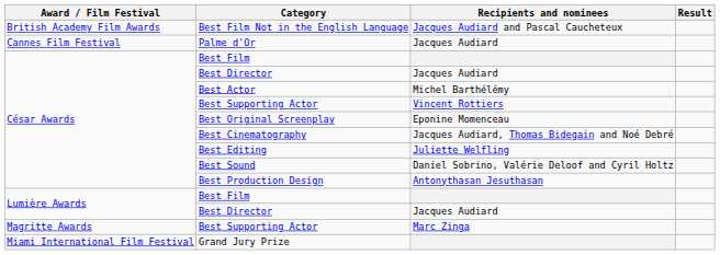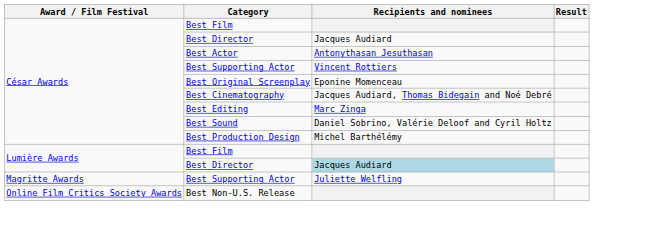 <table class="wikitable plainrowheaders sortable">
 <tr style="background:#ccc; text-align:center;">
 <th scope="col">Award / Film Festival</th>
 <th scope="col">Category</th>
 <th scope="col">Recipients and nominees</th>
 <th scope="col">Result</th>
-</tr>
-<tr>
-<td><a href='#'>British Academy Film Awards</a></td>
-<td><a href='#'>Best Film Not in the English Language</a></td>
-<td><a href='#'>Jacques Audiard</a> and Pascal Caucheteux</td>
-<td></td>
-</tr>
-<tr>
-<td><a href='#'>Cannes Film Festival</a></td>
-<td><a href='#'>Palme d'Or</a></td>
-<td>Jacques Audiard</td>
-<td></td>
 </tr>
 <tr>
 <td rowspan=9><a href='#'>César Awards</a></td>
 <td><a href='#'>Best Film</a></td>
 <th></th>
 <td></td>
 </tr>
 <tr>
 <td><a href='#'>Best Director</a></td>
 <td>Jacques Audiard</td>
 <td></td>
 </tr>
 <tr>
 <td><a href='#'>Best Actor</a></td>
-<td>Michel Barthélémy</td>
+<td><a href='#'>Antonythasan Jesuthasan</a></td>
 <td></td>
 </tr>
 <tr>
 <td><a href='#'>Best Supporting Actor</a></td>
 <td><a href='#'>Vincent Rottiers</a></td>
 <td></td>
 </tr>
 <tr>
 <td><a href='#'>Best Original Screenplay</a></td>
 <td>Eponine Momenceau</td>
 <td></td>
 </tr>
 <tr>
 <td><a href='#'>Best Cinematography</a></td>
 <td>Jacques Audiard, <a href='#'>Thomas Bidegain</a> and Noé Debré</td>
 <td></td>
 </tr>
 <tr>
 <td><a href='#'>Best Editing</a></td>
-<td><a href='#'>Juliette Welfling</a></td>
+<td><a href='#'>Marc Zinga</a></td>
 <td></td>
 </tr>
 <tr>
 <td><a href='#'>Best Sound</a></td>
 <td>Daniel Sobrino, Valérie Deloof and Cyril Holtz</td>
 <td></td>
 </tr>
 <tr>
 <td><a href='#'>Best Production Design</a></td>
-<td><a href='#'>Antonythasan Jesuthasan</a></td>
+<td>Michel Barthélémy</td>
 <td></td>
 </tr>
 <tr>
 <td rowspan=2><a href='#'>Lumière Awards</a></td>
 <td><a href='#'>Best Film</a></td>
 <th></th>
 <td></td>
 </tr>
 <tr>
 <td><a href='#'>Best Director</a></td>
-<td>Jacques Audiard</td>
+<td style="background: lightblue;">Jacques Audiard</td>
 <td></td>
 </tr>
 <tr>
 <td><a href='#'>Magritte Awards</a></td>
 <td><a href='#'>Best Supporting Actor</a></td>
-<td><a href='#'>Marc Zinga</a></td>
+<td><a href='#'>Juliette Welfling</a></td>
 <td></td>
 </tr>
 <tr>
-<td><a href='#'>Miami International Film Festival</a></td>
-<td>Grand Jury Prize</td>
+<td><a href='#'>Online Film Critics Society Awards</a></td>
+<td>Best Non-U.S. Release</td>
 <th></th>
 <td></td>
 </tr>
 </table>
